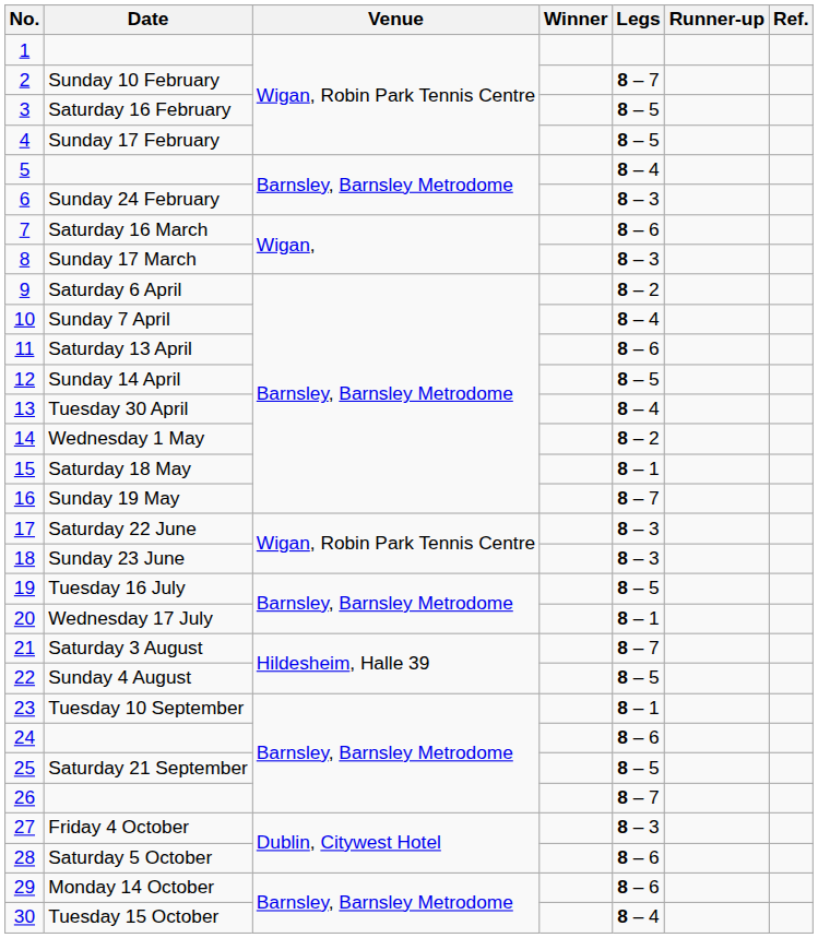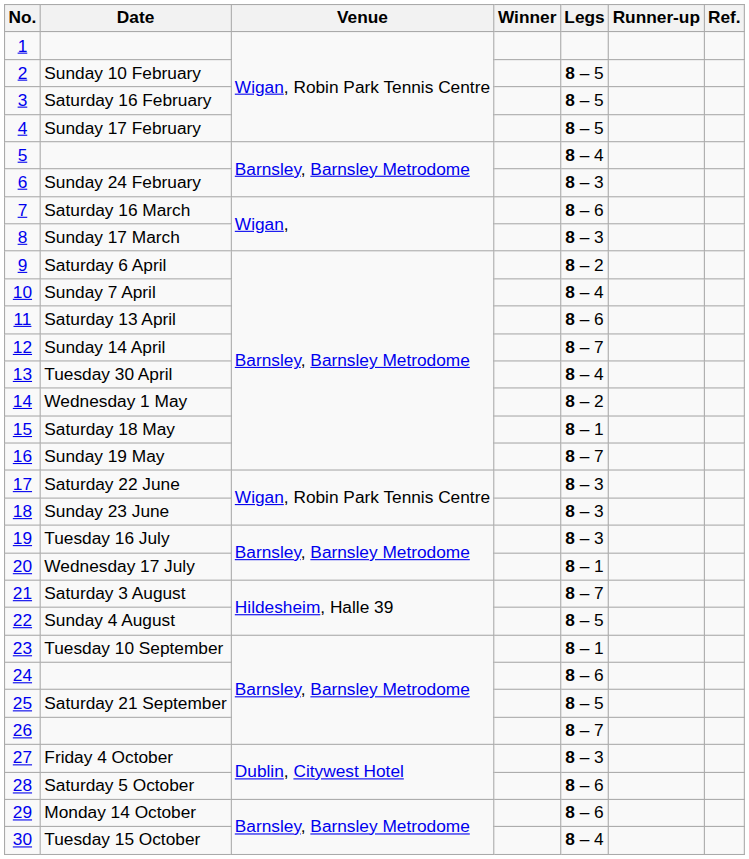 <table class="wikitable">
 <tr>
 <th>No.</th>
 <th>Date</th>
 <th>Venue</th>
 <th>Winner</th>
 <th>Legs</th>
 <th>Runner-up</th>
 <th>Ref.</th>
 </tr>
 <tr>
 <td align=center><a href='#'>1</a></td>
 <td align=left></td>
 <td rowspan="4"> <a href='#'>Wigan</a>, Robin Park Tennis Centre</td>
 <td align="right"></td>
 <td></td>
 <td></td>
 <td align="center"></td>
 </tr>
 <tr>
 <td align=center><a href='#'>2</a></td>
 <td align=left>Sunday 10 February</td>
 <td align="right"></td>
-<td align="center"><strong>8</strong> – 7</td>
+<td align="center"><strong>8</strong> – 5</td>
 <td></td>
 <td align="center"></td>
 </tr>
 <tr>
 <td align=center><a href='#'>3</a></td>
 <td align=left>Saturday 16 February</td>
 <td align="right"></td>
 <td align="center"><strong>8</strong> – 5</td>
 <td></td>
 <td align="center"></td>
 </tr>
 <tr>
 <td align=center><a href='#'>4</a></td>
 <td align=left>Sunday 17 February</td>
 <td align="right"></td>
 <td align="center"><strong>8</strong> – 5</td>
 <td></td>
 <td align="center"></td>
 </tr>
 <tr>
 <td align=center><a href='#'>5</a></td>
 <td align=left></td>
 <td rowspan="2"> <a href='#'>Barnsley</a>, <a href='#'>Barnsley Metrodome</a></td>
 <td align="right"></td>
 <td align="center"><strong>8</strong> – 4</td>
 <td></td>
 <td align="center"></td>
 </tr>
 <tr>
 <td align=center><a href='#'>6</a></td>
 <td align=left>Sunday 24 February</td>
 <td align="right"></td>
 <td align="center"><strong>8</strong> – 3</td>
 <td></td>
 <td align="center"></td>
 </tr>
 <tr>
 <td align=center><a href='#'>7</a></td>
 <td align=left>Saturday 16 March</td>
 <td rowspan="2"> <a href='#'>Wigan</a>, </td>
 <td align="right"></td>
 <td align="center"><strong>8</strong> – 6</td>
 <td></td>
 <td align="center"></td>
 </tr>
 <tr>
 <td align=center><a href='#'>8</a></td>
 <td align=left>Sunday 17 March</td>
 <td align="right"></td>
 <td align="center"><strong>8</strong> – 3</td>
 <td></td>
 <td align="center"></td>
 </tr>
 <tr>
 <td align=center><a href='#'>9</a></td>
 <td align=left>Saturday 6 April</td>
 <td rowspan="8"> <a href='#'>Barnsley</a>, <a href='#'>Barnsley Metrodome</a></td>
 <td align="right"></td>
 <td align="center"><strong>8</strong> – 2</td>
 <td></td>
 <td align="center"></td>
 </tr>
 <tr>
 <td align=center><a href='#'>10</a></td>
 <td align=left>Sunday 7 April</td>
 <td align="right"></td>
 <td align="center"><strong>8</strong> – 4</td>
 <td></td>
 <td align="center"></td>
 </tr>
 <tr>
 <td align=center><a href='#'>11</a></td>
 <td align=left>Saturday 13 April</td>
 <td align="right"></td>
 <td align="center"><strong>8</strong> – 6</td>
 <td></td>
 <td align="center"></td>
 </tr>
 <tr>
 <td align=center><a href='#'>12</a></td>
 <td align=left>Sunday 14 April</td>
 <td align="right"></td>
-<td align="center"><strong>8</strong> – 5</td>
+<td align="center"><strong>8</strong> – 7</td>
 <td></td>
 <td align="center"></td>
 </tr>
 <tr>
 <td align=center><a href='#'>13</a></td>
 <td align=left>Tuesday 30 April</td>
 <td align="right"></td>
 <td align="center"><strong>8</strong> – 4</td>
 <td></td>
 <td align="center"></td>
 </tr>
 <tr>
 <td align=center><a href='#'>14</a></td>
 <td align=left>Wednesday 1 May</td>
 <td align="right"></td>
 <td align="center"><strong>8</strong> – 2</td>
 <td></td>
 <td align="center"></td>
 </tr>
 <tr>
 <td align=center><a href='#'>15</a></td>
 <td align=left>Saturday 18 May</td>
 <td align="right"></td>
 <td align="center"><strong>8</strong> – 1</td>
 <td></td>
 <td align="center"></td>
 </tr>
 <tr>
 <td align=center><a href='#'>16</a></td>
 <td align=left>Sunday 19 May</td>
 <td align="right"></td>
 <td align="center"><strong>8</strong> – 7</td>
 <td></td>
 <td align="center"></td>
 </tr>
 <tr>
 <td align=center><a href='#'>17</a></td>
 <td align=left>Saturday 22 June</td>
 <td rowspan="2"> <a href='#'>Wigan</a>, Robin Park Tennis Centre</td>
 <td align="right"></td>
 <td align="center"><strong>8</strong> – 3</td>
 <td></td>
 <td align="center"></td>
 </tr>
 <tr>
 <td align=center><a href='#'>18</a></td>
 <td align=left>Sunday 23 June</td>
 <td align="right"></td>
 <td align="center"><strong>8</strong> – 3</td>
 <td></td>
 <td align="center"></td>
 </tr>
 <tr>
 <td align=center><a href='#'>19</a></td>
 <td align=left>Tuesday 16 July</td>
 <td rowspan="2"> <a href='#'>Barnsley</a>, <a href='#'>Barnsley Metrodome</a></td>
 <td align="right"></td>
-<td align="center"><strong>8</strong> – 5</td>
+<td align="center"><strong>8</strong> – 3</td>
 <td></td>
 <td align="center"></td>
 </tr>
 <tr>
 <td align=center><a href='#'>20</a></td>
 <td align=left>Wednesday 17 July</td>
 <td align="right"></td>
 <td align="center"><strong>8</strong> – 1</td>
 <td></td>
 <td align="center"></td>
 </tr>
 <tr>
 <td align=center><a href='#'>21</a></td>
 <td align=left>Saturday 3 August</td>
 <td rowspan="2"> <a href='#'>Hildesheim</a>, Halle 39</td>
 <td align="right"></td>
 <td align="center"><strong>8</strong> – 7</td>
 <td></td>
 <td align="center"></td>
 </tr>
 <tr>
 <td align=center><a href='#'>22</a></td>
 <td align=left>Sunday 4 August</td>
 <td align="right"></td>
 <td align="center"><strong>8</strong> – 5</td>
 <td></td>
 <td align="center"></td>
 </tr>
 <tr>
 <td align=center><a href='#'>23</a></td>
 <td align=left>Tuesday 10 September</td>
 <td rowspan="4"> <a href='#'>Barnsley</a>, <a href='#'>Barnsley Metrodome</a></td>
 <td align="right"></td>
 <td align="center"><strong>8</strong> – 1</td>
 <td></td>
 <td align="center"></td>
 </tr>
 <tr>
 <td align=center><a href='#'>24</a></td>
 <td align=left></td>
 <td align="right"></td>
 <td align="center"><strong>8</strong> – 6</td>
 <td></td>
 <td align="center"></td>
 </tr>
 <tr>
 <td align=center><a href='#'>25</a></td>
 <td align=left>Saturday 21 September</td>
 <td align="right"></td>
 <td align="center"><strong>8</strong> – 5</td>
 <td></td>
 <td align="center"></td>
 </tr>
 <tr>
 <td align=center><a href='#'>26</a></td>
 <td align=left></td>
 <td align="right"></td>
 <td align="center"><strong>8</strong> – 7</td>
 <td></td>
 <td align="center"></td>
 </tr>
 <tr>
 <td align=center><a href='#'>27</a></td>
 <td align=left>Friday 4 October</td>
 <td rowspan="2"> <a href='#'>Dublin</a>, <a href='#'>Citywest Hotel</a></td>
 <td align="right"></td>
 <td align="center"><strong>8</strong> – 3</td>
 <td></td>
 <td align="center"></td>
 </tr>
 <tr>
 <td align=center><a href='#'>28</a></td>
 <td align=left>Saturday 5 October</td>
 <td align="right"></td>
 <td align="center"><strong>8</strong> – 6</td>
 <td></td>
 <td align="center"></td>
 </tr>
 <tr>
 <td align=center><a href='#'>29</a></td>
 <td align=left>Monday 14 October</td>
 <td rowspan="2"> <a href='#'>Barnsley</a>, <a href='#'>Barnsley Metrodome</a></td>
 <td align="right"></td>
 <td align="center"><strong>8</strong> – 6</td>
 <td></td>
 <td align="center"></td>
 </tr>
 <tr>
 <td align=center><a href='#'>30</a></td>
 <td align=left>Tuesday 15 October</td>
 <td align="right"></td>
 <td align="center"><strong>8</strong> – 4</td>
 <td></td>
 <td align="center"></td>
 </tr>
 </table>
